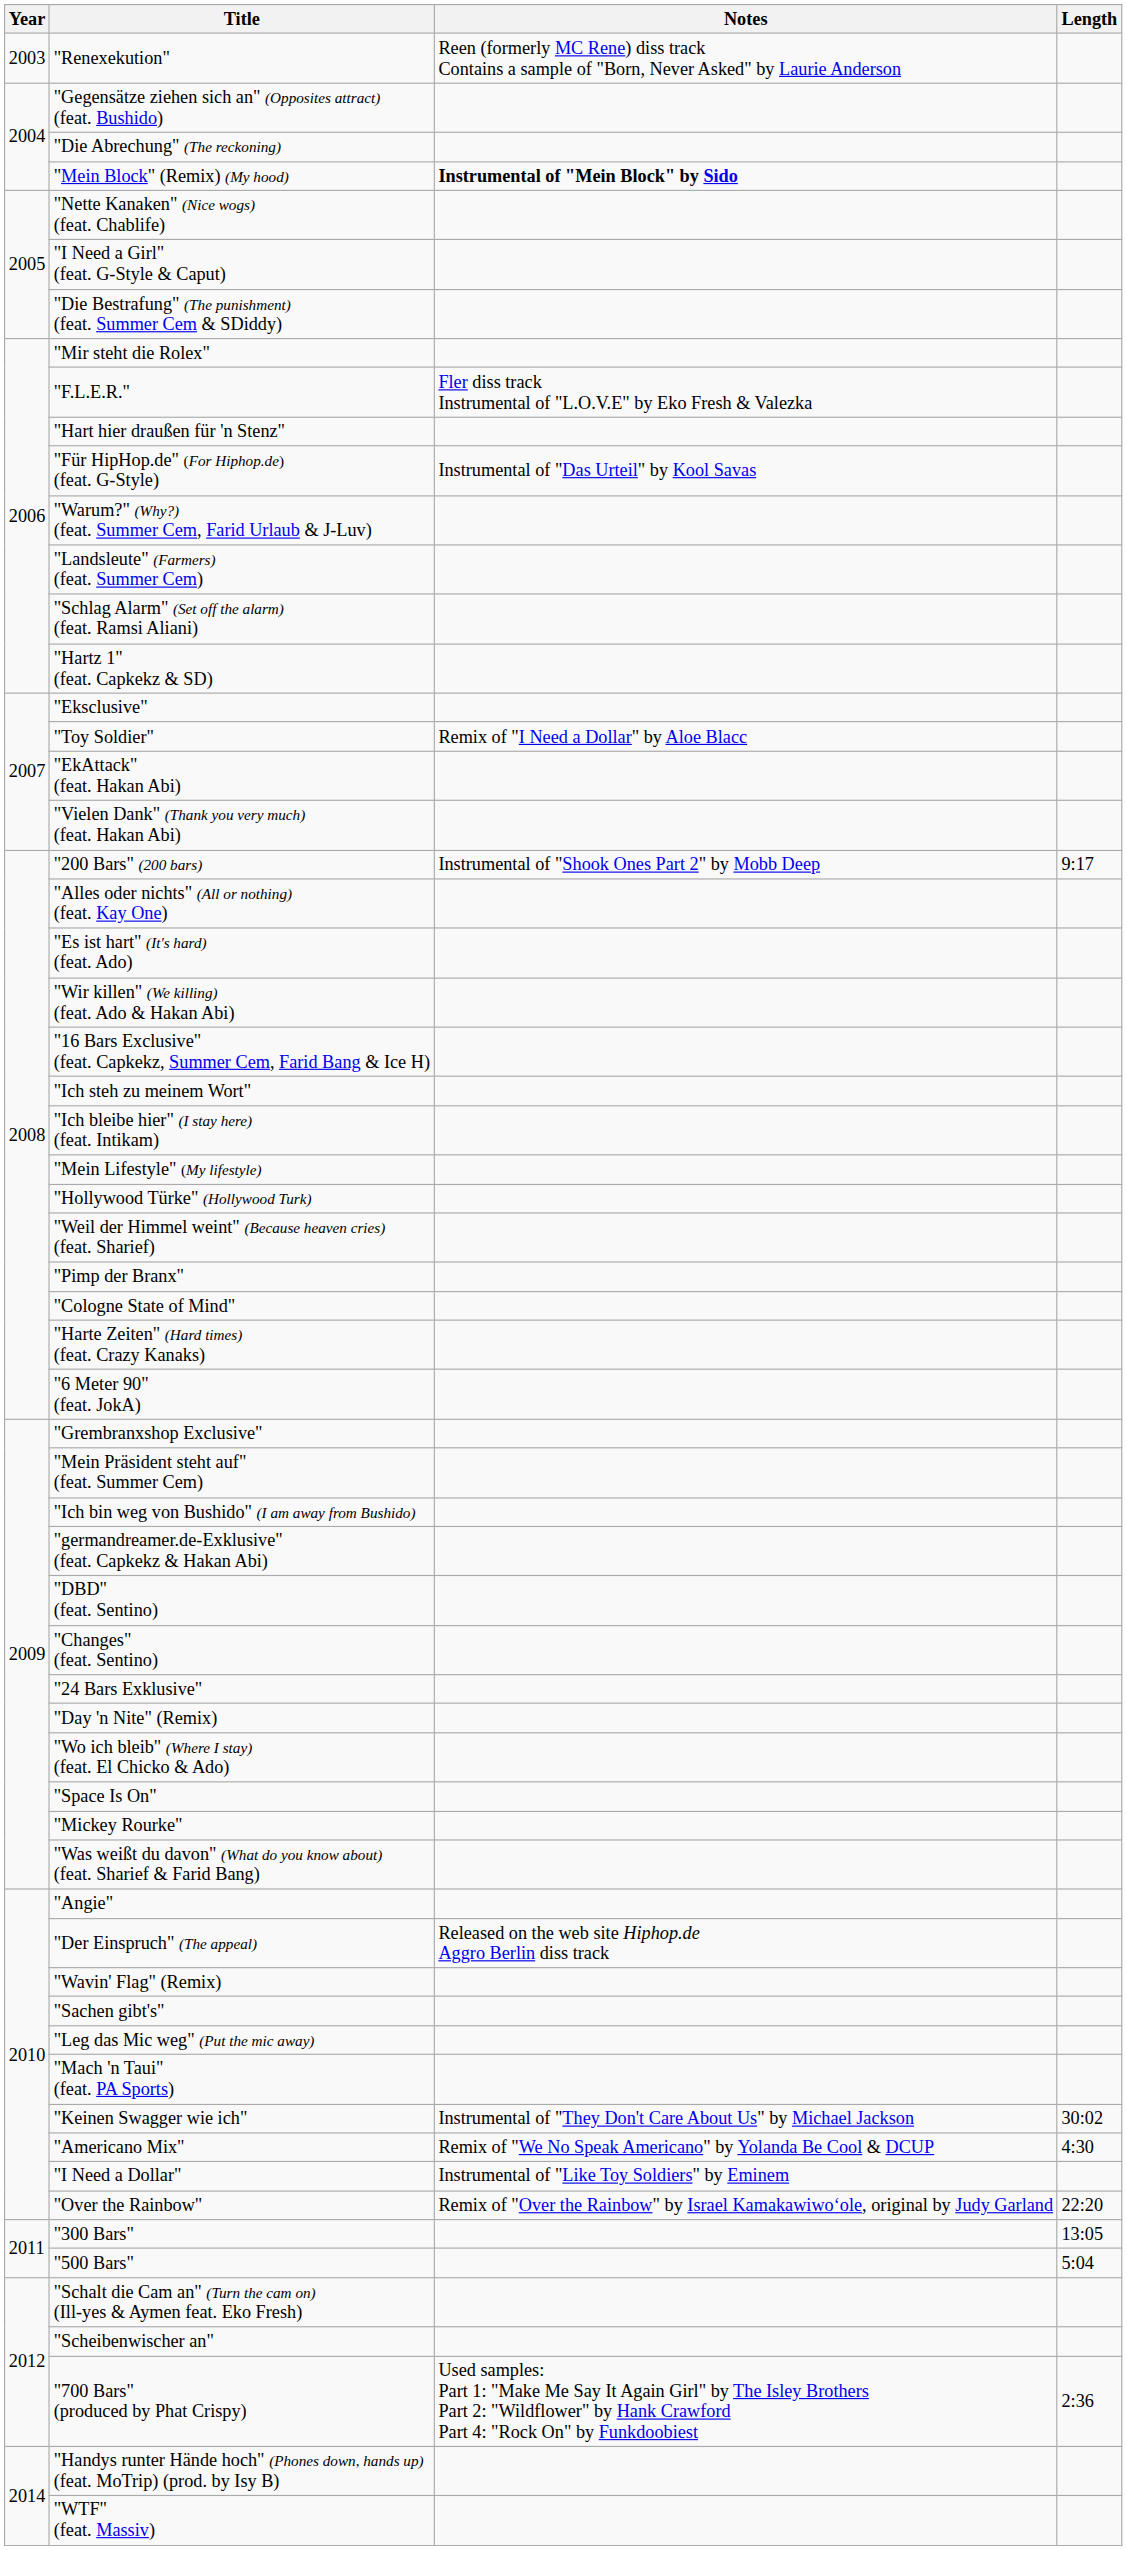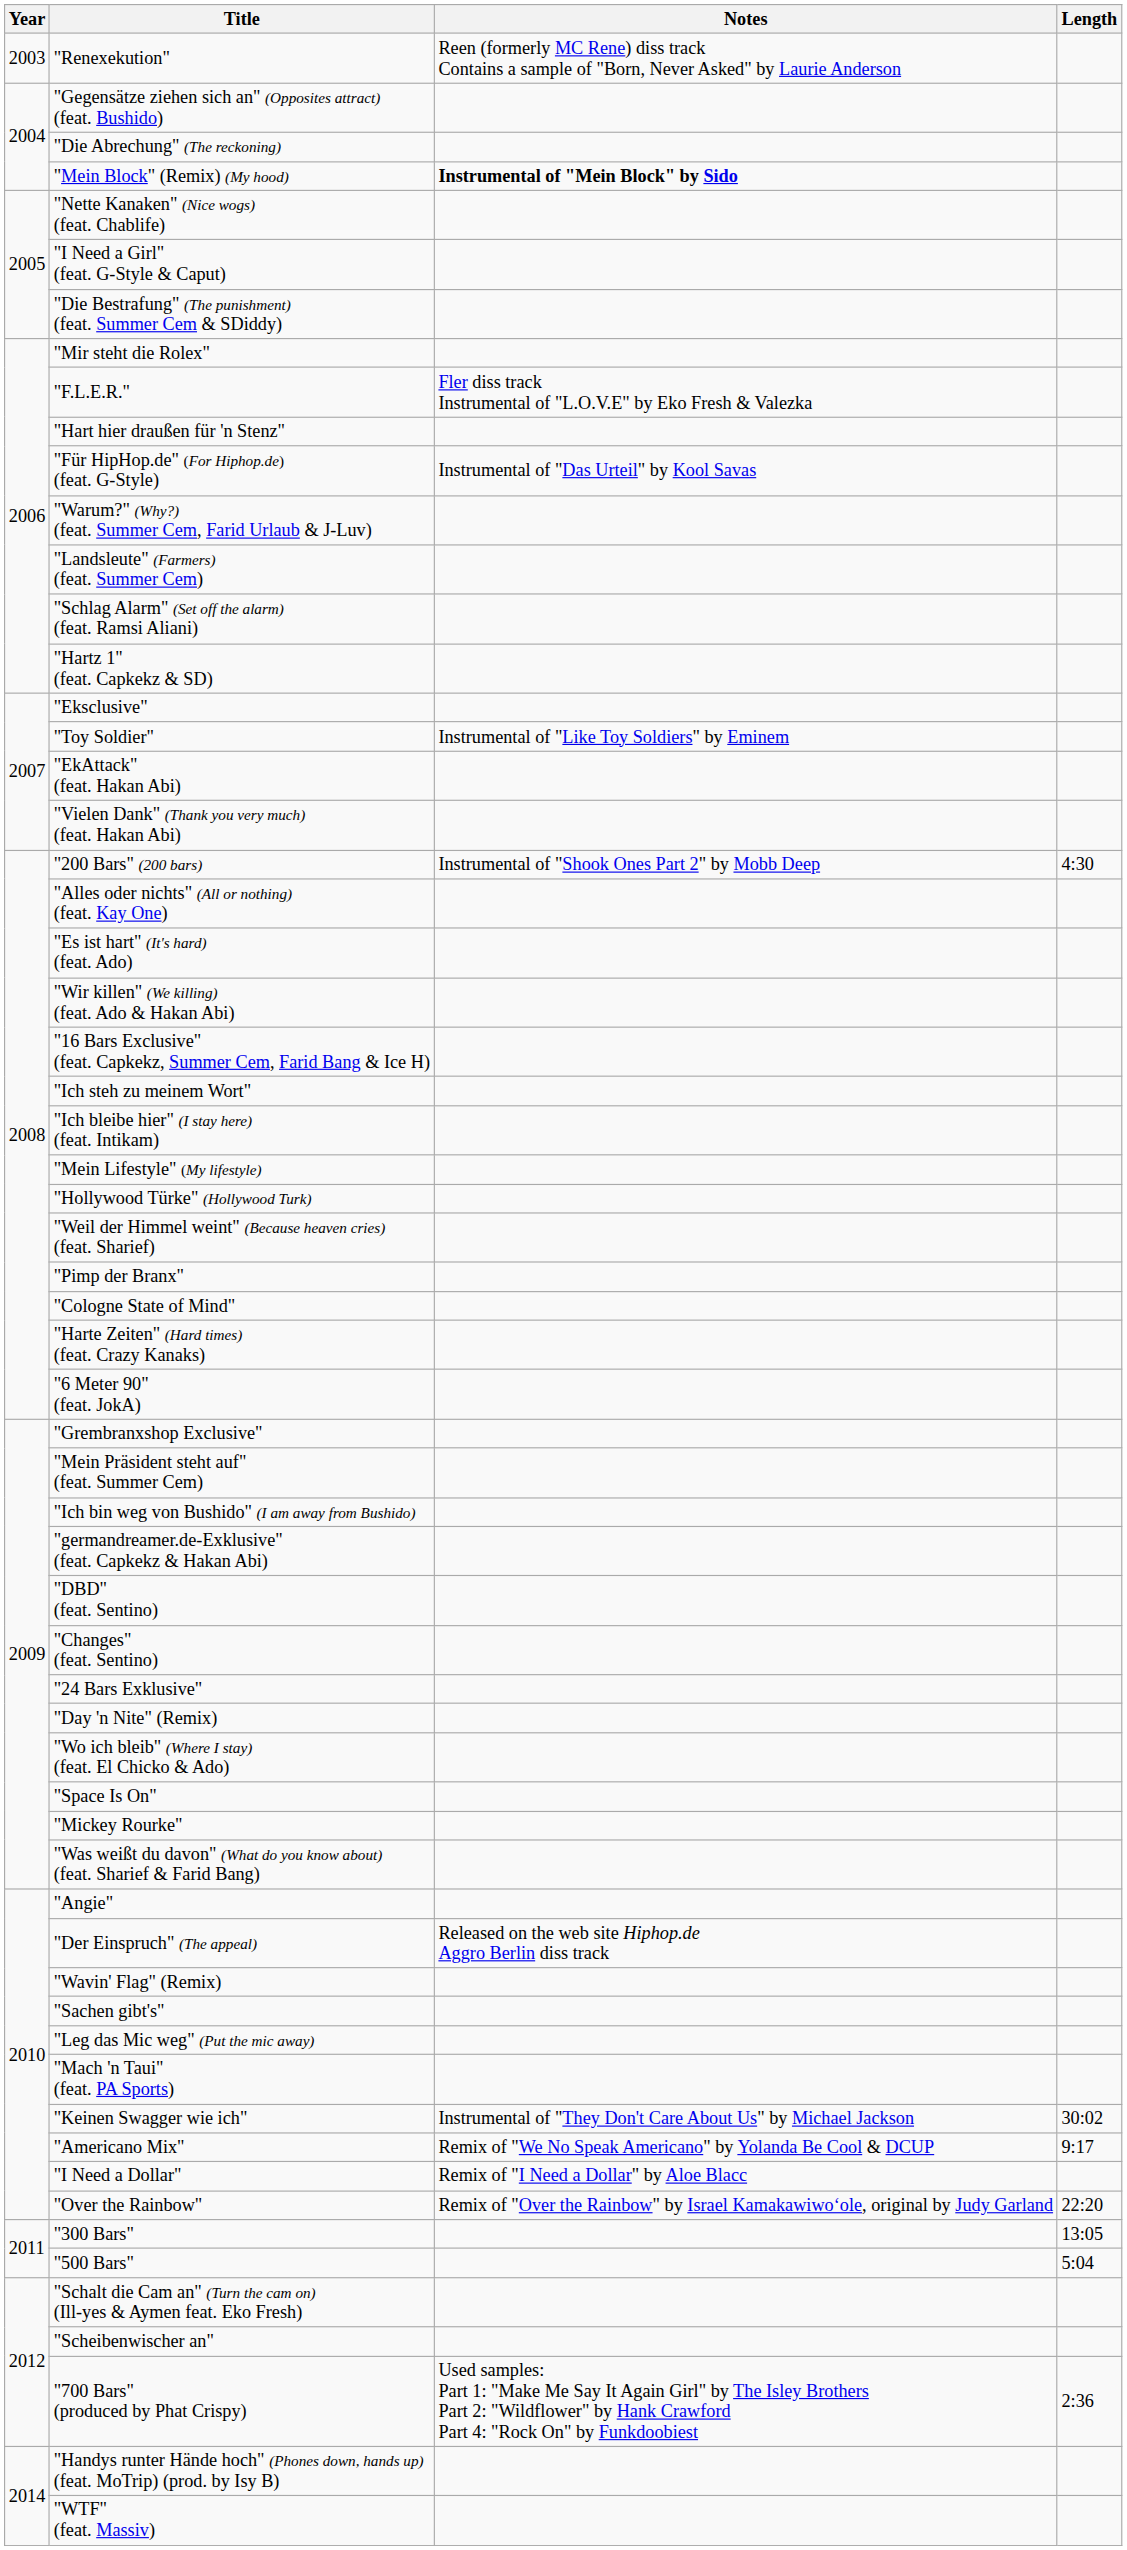 <table class="wikitable">
 <tr>
 <th>Year</th>
 <th>Title</th>
 <th>Notes</th>
 <th>Length</th>
 </tr>
 <tr>
 <td>2003</td>
 <td>"Renexekution"</td>
 <td>Reen (formerly <a href='#'>MC Rene</a>) diss track<br>Contains a sample of "Born, Never Asked" by <a href='#'>Laurie Anderson</a></td>
 <td></td>
 </tr>
 <tr>
 <td rowspan="3">2004</td>
 <td>"Gegensätze ziehen sich an" <small><em>(Opposites attract)</em></small><br><span>(feat. <a href='#'>Bushido</a>)</span></td>
 <td></td>
 <td></td>
 </tr>
 <tr>
 <td>"Die Abrechung" <small><em>(The reckoning)</em></small></td>
 <td></td>
 <td></td>
 </tr>
 <tr>
 <td>"<a href='#'>Mein Block</a>" (Remix) <small><em>(My hood)</em></small></td>
 <td><strong>Instrumental of "Mein Block" by <a href='#'>Sido</a></strong></td>
 <td></td>
 </tr>
 <tr>
 <td rowspan="3">2005</td>
 <td>"Nette Kanaken" <small><em>(Nice wogs)</em></small><br><span>(feat. Chablife)</span></td>
 <td></td>
 <td></td>
 </tr>
 <tr>
 <td>"I Need a Girl"<br><span>(feat. G-Style & Caput)</span></td>
 <td></td>
 <td></td>
 </tr>
 <tr>
 <td>"Die Bestrafung" <small><em>(The punishment)</em></small><br><span>(feat. <a href='#'>Summer Cem</a> & SDiddy)</span></td>
 <td></td>
 <td></td>
 </tr>
 <tr>
 <td rowspan="8">2006</td>
 <td>"Mir steht die Rolex"</td>
 <td></td>
 <td></td>
 </tr>
 <tr>
 <td>"F.L.E.R."</td>
 <td><a href='#'>Fler</a> diss track<br>Instrumental of "L.O.V.E" by Eko Fresh & Valezka</td>
 <td></td>
 </tr>
 <tr>
 <td>"Hart hier draußen für 'n Stenz"</td>
 <td></td>
 <td></td>
 </tr>
 <tr>
 <td>"Für HipHop.de" <small>(<em>For Hiphop.de</em>)</small><br><span>(feat. G-Style)</span></td>
 <td>Instrumental of "<a href='#'>Das Urteil</a>" by <a href='#'>Kool Savas</a></td>
 <td></td>
 </tr>
 <tr>
 <td>"Warum?" <small><em>(Why?)</em></small><br><span>(feat. <a href='#'>Summer Cem</a>, <a href='#'>Farid Urlaub</a> & J-Luv)</span></td>
 <td></td>
 <td></td>
 </tr>
 <tr>
 <td>"Landsleute" <small><em>(Farmers)</em></small><br><span>(feat. <a href='#'>Summer Cem</a>)</span></td>
 <td></td>
 <td></td>
 </tr>
 <tr>
 <td>"Schlag Alarm" <small><em>(Set off the alarm)</em></small><br><span>(feat. Ramsi Aliani)</span></td>
 <td></td>
 <td></td>
 </tr>
 <tr>
 <td>"Hartz 1"<br><span>(feat. Capkekz & SD)</span></td>
 <td></td>
 <td></td>
 </tr>
 <tr>
 <td rowspan="4">2007</td>
 <td>"Eksclusive"</td>
 <td></td>
 <td></td>
 </tr>
 <tr>
 <td>"Toy Soldier"</td>
-<td>Remix of "<a href='#'>I Need a Dollar</a>" by <a href='#'>Aloe Blacc</a></td>
+<td>Instrumental of "<a href='#'>Like Toy Soldiers</a>" by <a href='#'>Eminem</a></td>
 <td></td>
 </tr>
 <tr>
 <td>"EkAttack"<br><span>(feat. Hakan Abi)</span></td>
 <td></td>
 <td></td>
 </tr>
 <tr>
 <td>"Vielen Dank" <small><em>(Thank you very much)</em></small><br><span>(feat. Hakan Abi)</span></td>
 <td></td>
 <td></td>
 </tr>
 <tr>
 <td rowspan="14">2008</td>
 <td>"200 Bars" <small><em>(200 bars)</em></small></td>
 <td>Instrumental of "<a href='#'>Shook Ones Part 2</a>" by <a href='#'>Mobb Deep</a></td>
-<td>9:17</td>
+<td>4:30</td>
 </tr>
 <tr>
 <td>"Alles oder nichts" <small><em>(All or nothing)</em></small><br><span>(feat. <a href='#'>Kay One</a>)</span></td>
 <td></td>
 <td></td>
 </tr>
 <tr>
 <td>"Es ist hart" <small><em>(It's hard)</em></small><br><span>(feat. Ado)</span></td>
 <td></td>
 <td></td>
 </tr>
 <tr>
 <td>"Wir killen" <small><em>(We killing)</em></small><br><span>(feat. Ado & Hakan Abi)</span></td>
 <td></td>
 <td></td>
 </tr>
 <tr>
 <td>"16 Bars Exclusive"<br><span>(feat. Capkekz, <a href='#'>Summer Cem</a>, <a href='#'>Farid Bang</a> & Ice H)</span></td>
 <td></td>
 <td></td>
 </tr>
 <tr>
 <td>"Ich steh zu meinem Wort"</td>
 <td></td>
 <td></td>
 </tr>
 <tr>
 <td>"Ich bleibe hier" <small><em>(I stay here)</em></small><br><span>(feat. Intikam)</span></td>
 <td></td>
 <td></td>
 </tr>
 <tr>
 <td>"Mein Lifestyle" <small>(<em>My lifestyle)</em></small></td>
 <td></td>
 <td></td>
 </tr>
 <tr>
 <td>"Hollywood Türke" <small><em>(Hollywood Turk)</em></small></td>
 <td></td>
 <td></td>
 </tr>
 <tr>
 <td>"Weil der Himmel weint" <small><em>(Because heaven cries)</em></small><br><span>(feat. Sharief)</span></td>
 <td></td>
 <td></td>
 </tr>
 <tr>
 <td>"Pimp der Branx"</td>
 <td></td>
 <td></td>
 </tr>
 <tr>
 <td>"Cologne State of Mind"</td>
 <td></td>
 <td></td>
 </tr>
 <tr>
 <td>"Harte Zeiten" <small><em>(Hard times)</em></small><br><span>(feat. Crazy Kanaks)</span></td>
 <td></td>
 <td></td>
 </tr>
 <tr>
 <td>"6 Meter 90"<br><span>(feat. JokA)</span></td>
 <td></td>
 <td></td>
 </tr>
 <tr>
 <td rowspan="12">2009</td>
 <td>"Grembranxshop Exclusive"</td>
 <td></td>
 <td></td>
 </tr>
 <tr>
 <td>"Mein Präsident steht auf"<br><span>(feat. Summer Cem)</span></td>
 <td></td>
 <td></td>
 </tr>
 <tr>
 <td>"Ich bin weg von Bushido" <small><em>(I am away from Bushido)</em></small></td>
 <td></td>
 <td></td>
 </tr>
 <tr>
 <td>"germandreamer.de-Exklusive"<br><span>(feat. Capkekz & Hakan Abi)</span></td>
 <td></td>
 <td></td>
 </tr>
 <tr>
 <td>"DBD"<br><span>(feat. Sentino)</span></td>
 <td></td>
 <td></td>
 </tr>
 <tr>
 <td>"Changes"<br><span>(feat. Sentino)</span></td>
 <td></td>
 <td></td>
 </tr>
 <tr>
 <td>"24 Bars Exklusive"</td>
 <td></td>
 <td></td>
 </tr>
 <tr>
 <td>"Day 'n Nite" (Remix)</td>
 <td></td>
 <td></td>
 </tr>
 <tr>
 <td>"Wo ich bleib" <small><em>(Where I stay)</em></small><br><span>(feat. El Chicko & Ado)</span></td>
 <td></td>
 <td></td>
 </tr>
 <tr>
 <td>"Space Is On"</td>
 <td></td>
 <td></td>
 </tr>
 <tr>
 <td>"Mickey Rourke"</td>
 <td></td>
 <td></td>
 </tr>
 <tr>
 <td>"Was weißt du davon" <small><em>(What do you know about)</em></small><br><span>(feat. Sharief & Farid Bang)</span></td>
 <td></td>
 <td></td>
 </tr>
 <tr>
 <td rowspan="10">2010</td>
 <td>"Angie"</td>
 <td></td>
 <td></td>
 </tr>
 <tr>
 <td>"Der Einspruch" <small><em>(The appeal)</em></small></td>
 <td>Released on the web site <em>Hiphop.de</em><br><a href='#'>Aggro Berlin</a> diss track</td>
 <td></td>
 </tr>
 <tr>
 <td>"Wavin' Flag" (Remix)</td>
 <td></td>
 <td></td>
 </tr>
 <tr>
 <td>"Sachen gibt's"</td>
 <td></td>
 <td></td>
 </tr>
 <tr>
 <td>"Leg das Mic weg" <small><em>(Put the mic away)</em></small></td>
 <td></td>
 <td></td>
 </tr>
 <tr>
 <td>"Mach 'n Taui"<br><span>(feat. <a href='#'>PA Sports</a>)</span></td>
 <td></td>
 <td></td>
 </tr>
 <tr>
 <td>"Keinen Swagger wie ich"</td>
 <td>Instrumental of "<a href='#'>They Don't Care About Us</a>" by <a href='#'>Michael Jackson</a></td>
 <td>30:02</td>
 </tr>
 <tr>
 <td>"Americano Mix"</td>
 <td>Remix of "<a href='#'>We No Speak Americano</a>" by <a href='#'>Yolanda Be Cool</a> & <a href='#'>DCUP</a></td>
-<td>4:30</td>
+<td>9:17</td>
 </tr>
 <tr>
 <td>"I Need a Dollar"</td>
-<td>Instrumental of "<a href='#'>Like Toy Soldiers</a>" by <a href='#'>Eminem</a></td>
+<td>Remix of "<a href='#'>I Need a Dollar</a>" by <a href='#'>Aloe Blacc</a></td>
 <td></td>
 </tr>
 <tr>
 <td>"Over the Rainbow"</td>
 <td>Remix of "<a href='#'>Over the Rainbow</a>" by <a href='#'>Israel Kamakawiwoʻole</a>, original by <a href='#'>Judy Garland</a></td>
 <td>22:20</td>
 </tr>
 <tr>
 <td rowspan="2">2011</td>
 <td>"300 Bars"</td>
 <td></td>
 <td>13:05</td>
 </tr>
 <tr>
 <td>"500 Bars"</td>
 <td></td>
 <td>5:04</td>
 </tr>
 <tr>
 <td rowspan="3">2012</td>
 <td>"Schalt die Cam an" <small><em>(Turn the cam on)</em></small><br><span>(Ill-yes & Aymen feat. Eko Fresh)</span></td>
 <td></td>
 <td></td>
 </tr>
 <tr>
 <td>"Scheibenwischer an"</td>
 <td></td>
 <td></td>
 </tr>
 <tr>
 <td>"700 Bars"<br><span>(produced by Phat Crispy)</span></td>
 <td>Used samples:<br>Part 1: "Make Me Say It Again Girl" by <a href='#'>The Isley Brothers</a><br>Part 2: "Wildflower" by <a href='#'>Hank Crawford</a><br>Part 4: "Rock On" by <a href='#'>Funkdoobiest</a></td>
 <td>2:36</td>
 </tr>
 <tr>
 <td rowspan="2">2014</td>
 <td>"Handys runter Hände hoch" <small><em>(Phones down, hands up)</em></small><br><span>(feat. MoTrip) (prod. by Isy B)</span></td>
 <td></td>
 <td></td>
 </tr>
 <tr>
 <td>"WTF"<br><span>(feat. <a href='#'>Massiv</a>)</span></td>
 <td></td>
 <td></td>
 </tr>
 </table>
